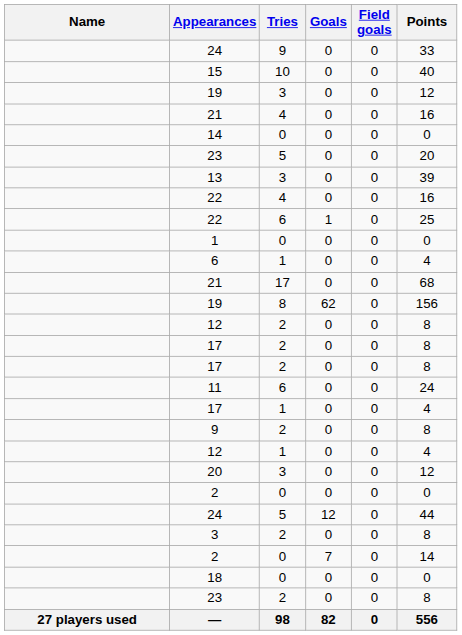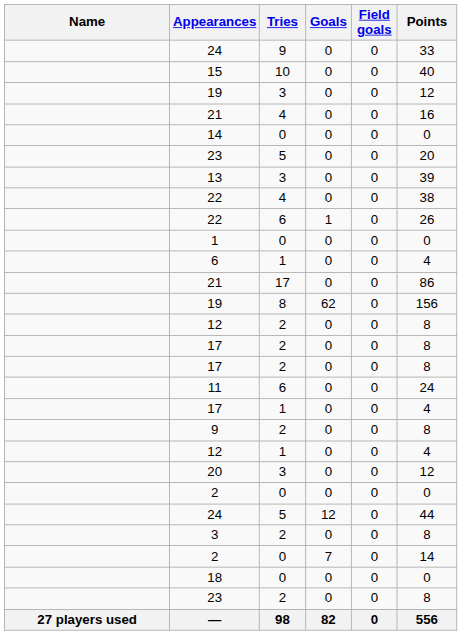 <table class="wikitable sortable" style="text-align: center;">
 <tr>
 <th style="width:12em">Name</th>
 <th><a href='#'>Appearances</a></th>
 <th style="width:3em"><a href='#'>Tries</a></th>
 <th style="width:3em"><a href='#'>Goals</a></th>
 <th style="width:3em"><a href='#'>Field goals</a></th>
 <th style="width:4em">Points</th>
 </tr>
 <tr>
 <td style="text-align:left;"></td>
 <td>24</td>
 <td>9</td>
 <td>0</td>
 <td>0</td>
 <td>33</td>
 </tr>
 <tr>
 <td style="text-align:left;"></td>
 <td>15</td>
 <td>10</td>
 <td>0</td>
 <td>0</td>
 <td>40</td>
 </tr>
 <tr>
 <td style="text-align:left;"></td>
 <td>19</td>
 <td>3</td>
 <td>0</td>
 <td>0</td>
 <td>12</td>
 </tr>
 <tr>
 <td style="text-align:left;"></td>
 <td>21</td>
 <td>4</td>
 <td>0</td>
 <td>0</td>
 <td>16</td>
 </tr>
 <tr>
 <td style="text-align:left;"></td>
 <td>14</td>
 <td>0</td>
 <td>0</td>
 <td>0</td>
 <td>0</td>
 </tr>
 <tr>
 <td style="text-align:left;"></td>
 <td>23</td>
 <td>5</td>
 <td>0</td>
 <td>0</td>
 <td>20</td>
 </tr>
 <tr>
 <td style="text-align:left;"></td>
 <td>13</td>
 <td>3</td>
 <td>0</td>
 <td>0</td>
 <td>39</td>
 </tr>
 <tr>
 <td style="text-align:left;"></td>
 <td>22</td>
 <td>4</td>
 <td>0</td>
 <td>0</td>
-<td>16</td>
+<td>38</td>
 </tr>
 <tr>
 <td style="text-align:left;"></td>
 <td>22</td>
 <td>6</td>
 <td>1</td>
 <td>0</td>
-<td>25</td>
+<td>26</td>
 </tr>
 <tr>
 <td style="text-align:left;"></td>
 <td>1</td>
 <td>0</td>
 <td>0</td>
 <td>0</td>
 <td>0</td>
 </tr>
 <tr>
 <td style="text-align:left;"></td>
 <td>6</td>
 <td>1</td>
 <td>0</td>
 <td>0</td>
 <td>4</td>
 </tr>
 <tr>
 <td style="text-align:left;"></td>
 <td>21</td>
 <td>17</td>
 <td>0</td>
 <td>0</td>
-<td>68</td>
+<td>86</td>
 </tr>
 <tr>
 <td style="text-align:left;"></td>
 <td>19</td>
 <td>8</td>
 <td>62</td>
 <td>0</td>
 <td>156</td>
 </tr>
 <tr>
 <td style="text-align:left;"></td>
 <td>12</td>
 <td>2</td>
 <td>0</td>
 <td>0</td>
 <td>8</td>
 </tr>
 <tr>
 <td style="text-align:left;"></td>
 <td>17</td>
 <td>2</td>
 <td>0</td>
 <td>0</td>
 <td>8</td>
 </tr>
 <tr>
 <td style="text-align:left;"></td>
 <td>17</td>
 <td>2</td>
 <td>0</td>
 <td>0</td>
 <td>8</td>
 </tr>
 <tr>
 <td style="text-align:left;"></td>
 <td>11</td>
 <td>6</td>
 <td>0</td>
 <td>0</td>
 <td>24</td>
 </tr>
 <tr>
 <td style="text-align:left;"></td>
 <td>17</td>
 <td>1</td>
 <td>0</td>
 <td>0</td>
 <td>4</td>
 </tr>
 <tr>
 <td style="text-align:left;"></td>
 <td>9</td>
 <td>2</td>
 <td>0</td>
 <td>0</td>
 <td>8</td>
 </tr>
 <tr>
 <td style="text-align:left;"></td>
 <td>12</td>
 <td>1</td>
 <td>0</td>
 <td>0</td>
 <td>4</td>
 </tr>
 <tr>
 <td style="text-align:left;"></td>
 <td>20</td>
 <td>3</td>
 <td>0</td>
 <td>0</td>
 <td>12</td>
 </tr>
 <tr>
 <td style="text-align:left;"></td>
 <td>2</td>
 <td>0</td>
 <td>0</td>
 <td>0</td>
 <td>0</td>
 </tr>
 <tr>
 <td style="text-align:left;"></td>
 <td>24</td>
 <td>5</td>
 <td>12</td>
 <td>0</td>
 <td>44</td>
 </tr>
 <tr>
 <td style="text-align:left;"></td>
 <td>3</td>
 <td>2</td>
 <td>0</td>
 <td>0</td>
 <td>8</td>
 </tr>
 <tr>
 <td style="text-align:left;"></td>
 <td>2</td>
 <td>0</td>
 <td>7</td>
 <td>0</td>
 <td>14</td>
 </tr>
 <tr>
 <td style="text-align:left;"></td>
 <td>18</td>
 <td>0</td>
 <td>0</td>
 <td>0</td>
 <td>0</td>
 </tr>
 <tr>
 <td style="text-align:left;"></td>
 <td>23</td>
 <td>2</td>
 <td>0</td>
 <td>0</td>
 <td>8</td>
 </tr>
 <tr class="sortbottom">
 <th>27 players used</th>
 <th>—</th>
 <th>98</th>
 <th>82</th>
 <th>0</th>
 <th>556</th>
 </tr>
 </table>
